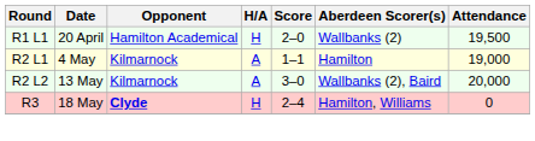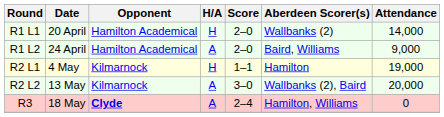 <table class="wikitable" style="text-align:center">
 <tr>
 <th>Round</th>
 <th>Date</th>
 <th>Opponent</th>
 <th>H/A</th>
 <th>Score</th>
 <th>Aberdeen Scorer(s)</th>
 <th>Attendance</th>
 </tr>
 <tr bgcolor=#EEFFEE>
 <td>R1 L1</td>
 <td align=left>20 April</td>
 <td align=left><a href='#'>Hamilton Academical</a></td>
 <td><a href='#'>H</a></td>
 <td>2–0</td>
 <td align=left><a href='#'>Wallbanks</a> (2)</td>
-<td>19,500</td>
+<td>14,000</td>
+</tr>
+<tr bgcolor=#EEFFEE>
+<td>R1 L2</td>
+<td align=left>24 April</td>
+<td align=left><a href='#'>Hamilton Academical</a></td>
+<td><a href='#'>A</a></td>
+<td>2–0</td>
+<td align=left><a href='#'>Baird</a>, <a href='#'>Williams</a></td>
+<td>9,000</td>
 </tr>
 <tr bgcolor=#FFFFDD>
 <td>R2 L1</td>
 <td align=left>4 May</td>
 <td align=left><a href='#'>Kilmarnock</a></td>
-<td><a href='#'>A</a></td>
+<td><a href='#'>H</a></td>
 <td>1–1</td>
 <td align=left><a href='#'>Hamilton</a></td>
 <td>19,000</td>
 </tr>
 <tr bgcolor=#EEFFEE>
 <td>R2 L2</td>
 <td align=left>13 May</td>
 <td align=left><a href='#'>Kilmarnock</a></td>
 <td><a href='#'>A</a></td>
 <td>3–0</td>
 <td align=left><a href='#'>Wallbanks</a> (2), <a href='#'>Baird</a></td>
 <td>20,000</td>
 </tr>
 <tr bgcolor=#FFCCCC>
 <td>R3</td>
 <td align=left>18 May</td>
 <td align=left><strong><a href='#'>Clyde</a></strong></td>
-<td><a href='#'>H</a></td>
+<td><a href='#'>A</a></td>
 <td>2–4</td>
 <td align=left><a href='#'>Hamilton</a>, <a href='#'>Williams</a></td>
 <td>0</td>
 </tr>
 <tr>
 </tr>
 </table>
